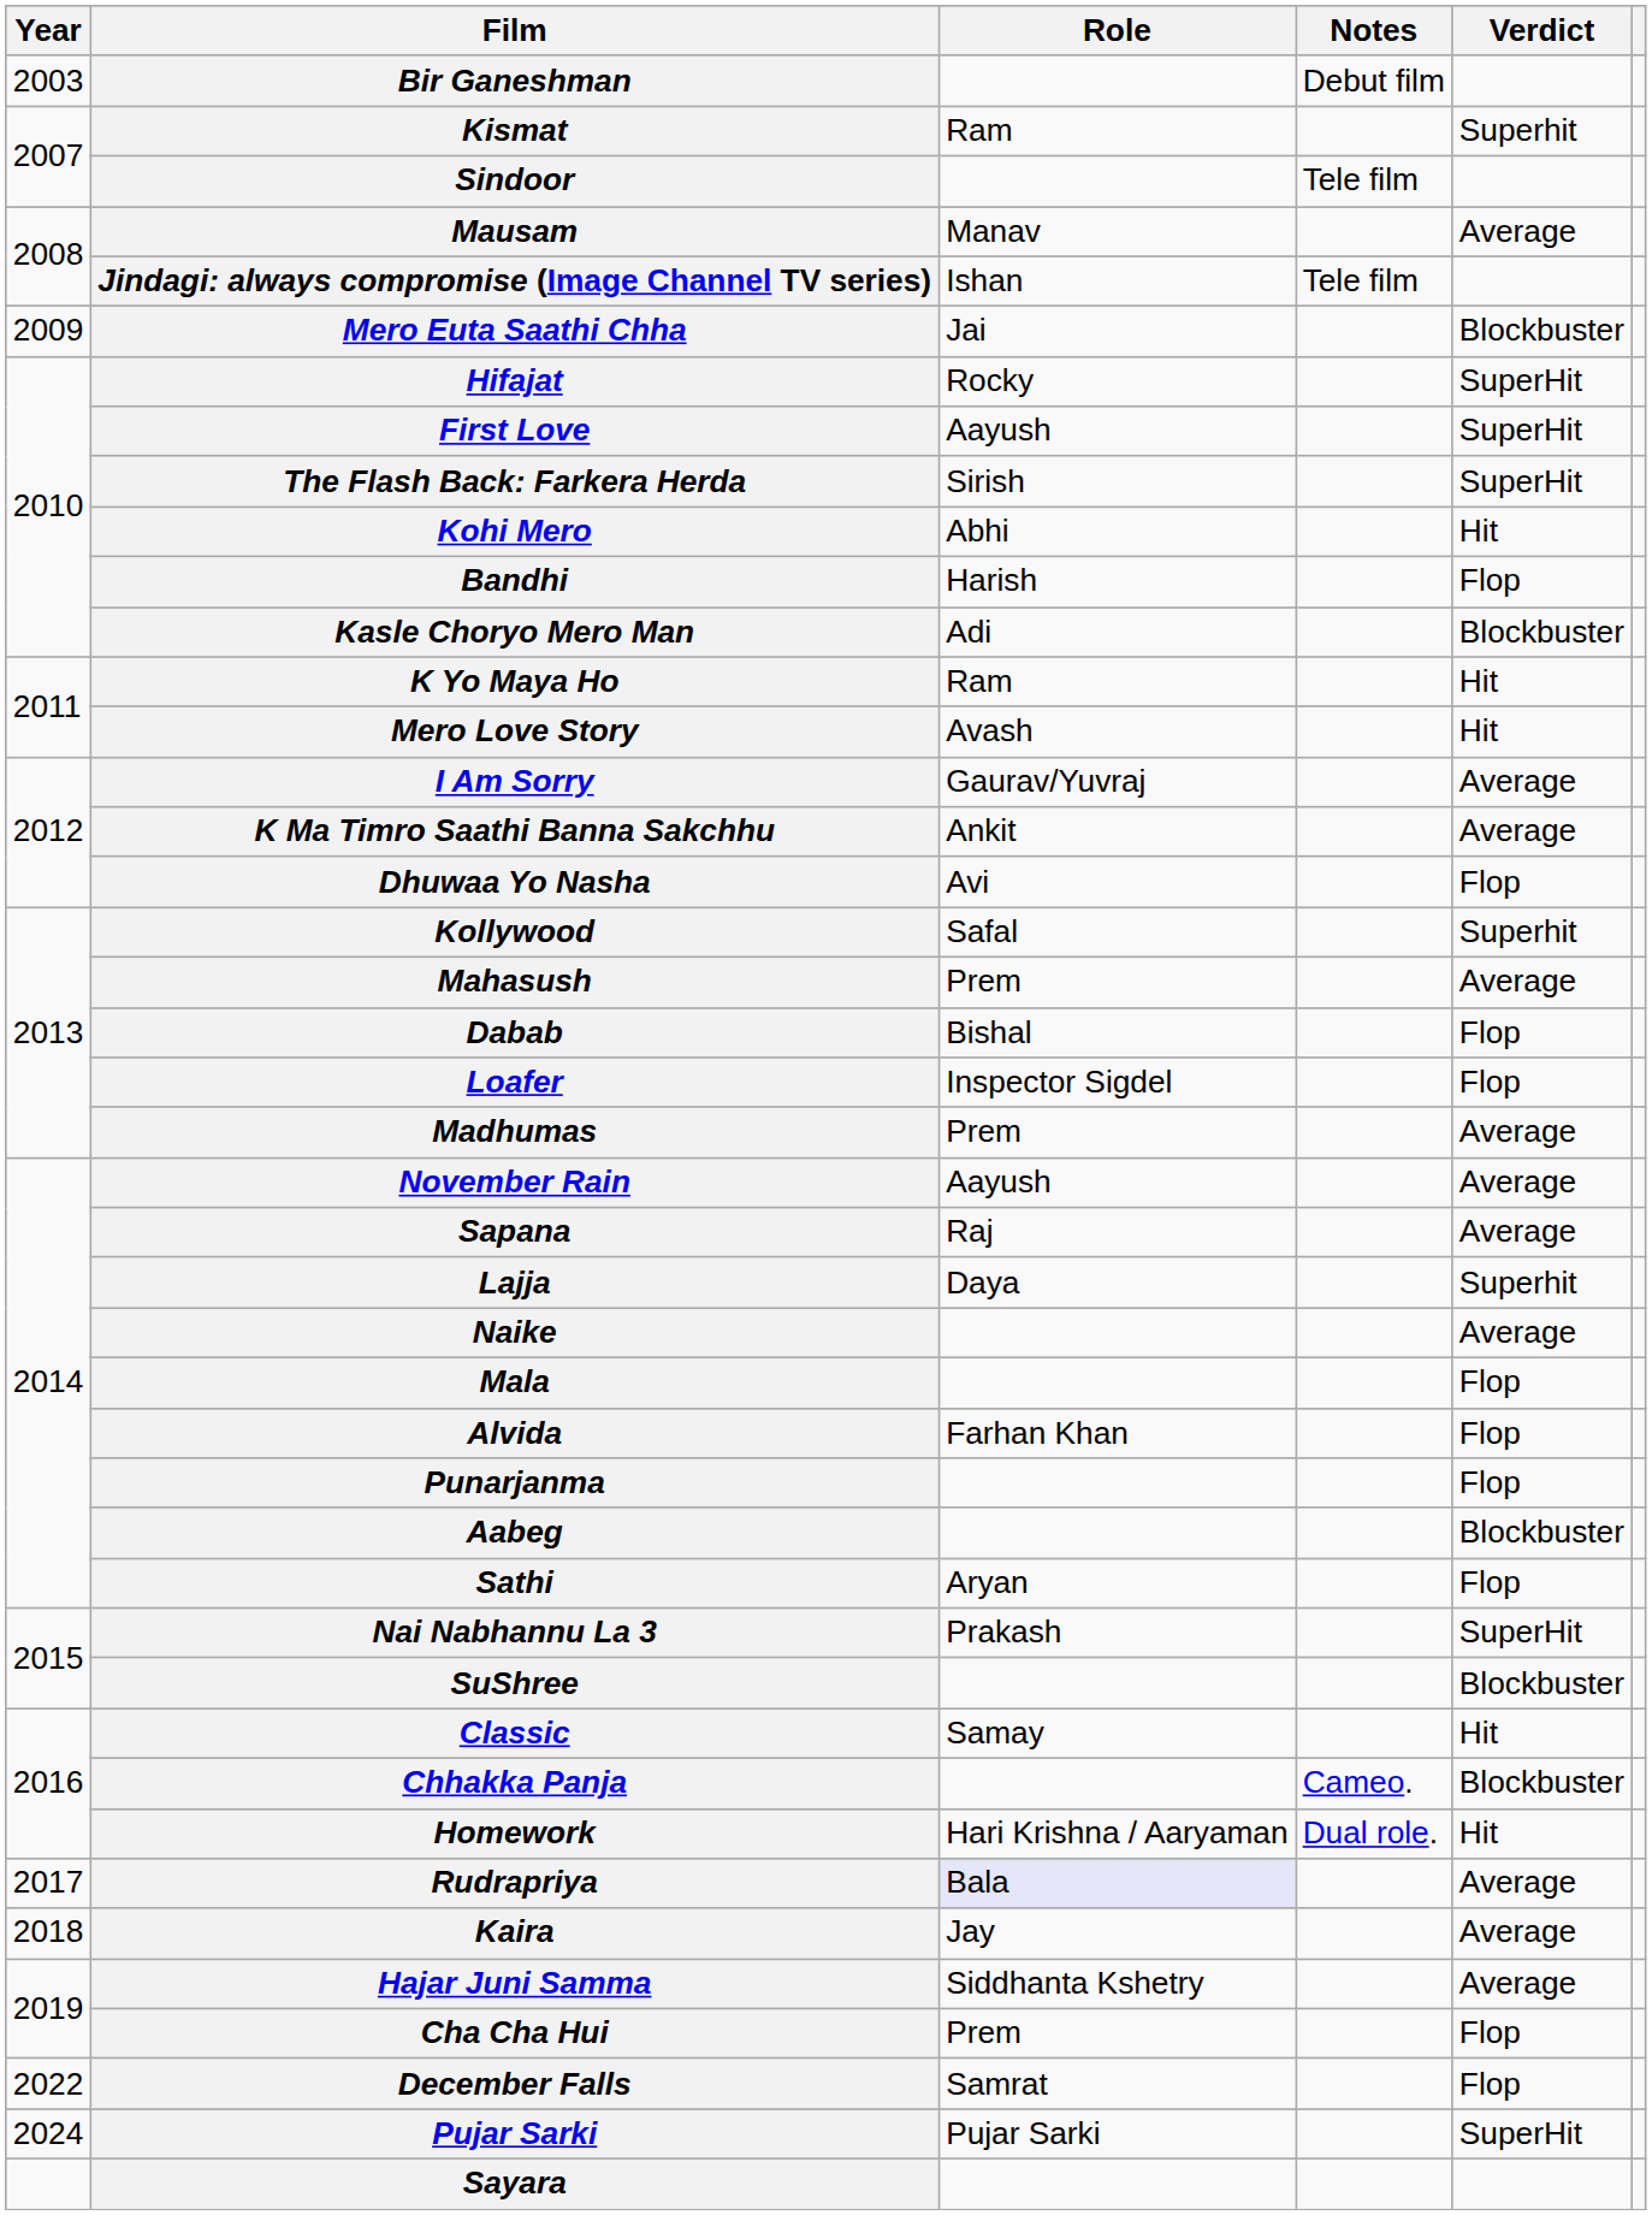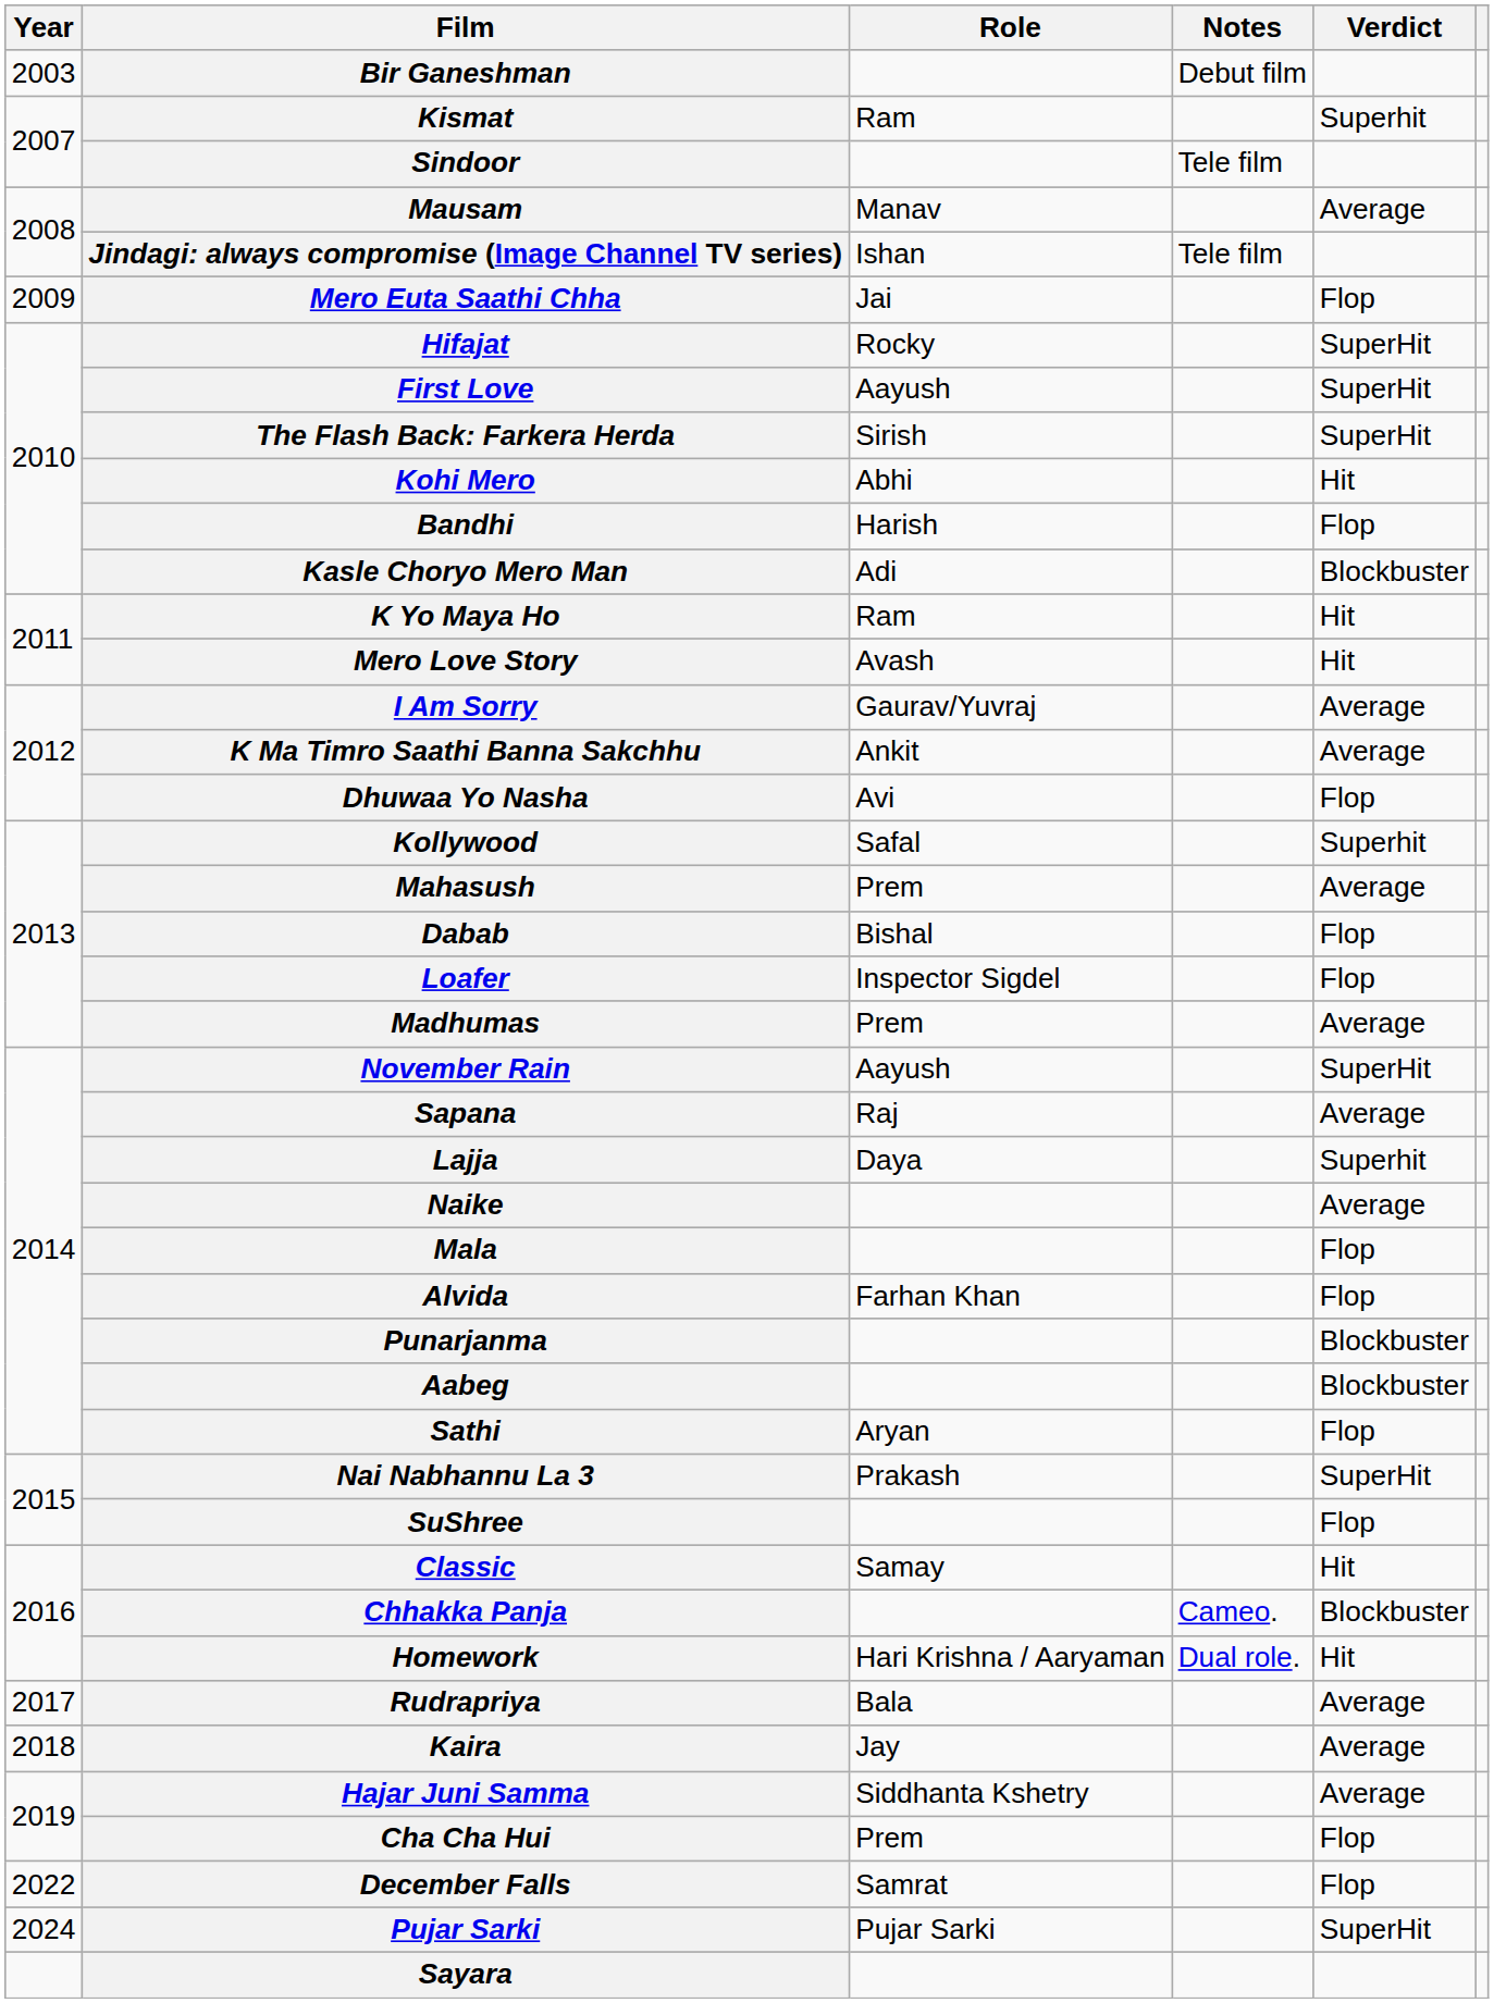 <table class="wikitable plainrowheaders sortable" style="margin-right: 0;">
 <tr>
 <th scope="col">Year</th>
 <th scope="col">Film</th>
 <th scope="col">Role</th>
 <th scope="col" class="unsortable">Notes</th>
 <th scope="col" class="unsortable">Verdict</th>
 <th scope="col" class="unsortable"></th>
 </tr>
 <tr>
 <td>2003</td>
 <th scope="row"><em>Bir Ganeshman</em></th>
 <td></td>
 <td>Debut film</td>
 <td></td>
 <td></td>
 </tr>
 <tr>
 <td rowspan="2">2007</td>
 <th scope="row"><em>Kismat</em></th>
 <td>Ram</td>
 <td></td>
 <td>Superhit</td>
 <td></td>
 </tr>
 <tr>
 <th scope="row"><em>Sindoor</em></th>
 <td></td>
 <td>Tele film</td>
 <td></td>
 <td></td>
 </tr>
 <tr>
 <td rowspan="2">2008</td>
 <th scope="row"><em>Mausam</em></th>
 <td>Manav</td>
 <td></td>
 <td>Average</td>
 <td></td>
 </tr>
 <tr>
 <th scope="row"><em>Jindagi: always compromise</em> (<a href='#'>Image Channel</a> TV series)</th>
 <td>Ishan</td>
 <td>Tele film</td>
 <td></td>
 <td></td>
 </tr>
 <tr>
 <td>2009</td>
 <th scope="row"><em><a href='#'>Mero Euta Saathi Chha</a></em></th>
 <td>Jai</td>
 <td></td>
-<td>Blockbuster</td>
+<td>Flop</td>
 <td style="text-align:center;"></td>
 </tr>
 <tr>
 <td rowspan="6">2010</td>
 <th scope="row"><em><a href='#'>Hifajat</a></em></th>
 <td>Rocky</td>
 <td></td>
 <td>SuperHit</td>
 <td style="text-align:center;"></td>
 </tr>
 <tr>
 <th scope="row"><em><a href='#'>First Love</a></em></th>
 <td>Aayush</td>
 <td></td>
 <td>SuperHit</td>
 <td></td>
 </tr>
 <tr>
 <th scope="row"><em>The Flash Back: Farkera Herda</em></th>
 <td>Sirish</td>
 <td></td>
 <td>SuperHit</td>
 <td></td>
 </tr>
 <tr>
 <th scope="row"><em><a href='#'>Kohi Mero</a></em></th>
 <td>Abhi</td>
 <td></td>
 <td>Hit</td>
 <td style="text-align:center;"></td>
 </tr>
 <tr>
 <th scope="row"><em>Bandhi</em></th>
 <td>Harish</td>
 <td></td>
 <td>Flop</td>
 <td></td>
 </tr>
 <tr>
 <th scope="row"><em>Kasle Choryo Mero Man</em></th>
 <td>Adi</td>
 <td></td>
 <td>Blockbuster</td>
 <td></td>
 </tr>
 <tr>
 <td rowspan="2">2011</td>
 <th scope="row"><em>K Yo Maya Ho</em></th>
 <td>Ram</td>
 <td></td>
 <td>Hit</td>
 <td></td>
 </tr>
 <tr>
 <th scope="row"><em>Mero Love Story</em></th>
 <td>Avash</td>
 <td></td>
 <td>Hit</td>
 <td></td>
 </tr>
 <tr>
 <td rowspan="3">2012</td>
 <th scope="row"><em><a href='#'>I Am Sorry</a></em></th>
 <td>Gaurav/Yuvraj</td>
 <td></td>
 <td>Average</td>
 <td></td>
 </tr>
 <tr>
 <th scope="row"><em>K Ma Timro Saathi Banna Sakchhu</em></th>
 <td>Ankit</td>
 <td></td>
 <td>Average</td>
 <td></td>
 </tr>
 <tr>
 <th scope="row"><em>Dhuwaa Yo Nasha</em></th>
 <td>Avi</td>
 <td></td>
 <td>Flop</td>
 <td></td>
 </tr>
 <tr>
 <td rowspan="5">2013</td>
 <th scope="row"><em>Kollywood</em></th>
 <td>Safal</td>
 <td></td>
 <td>Superhit</td>
 <td></td>
 </tr>
 <tr>
 <th scope="row"><em>Mahasush</em></th>
 <td>Prem</td>
 <td></td>
 <td>Average</td>
 <td></td>
 </tr>
 <tr>
 <th scope="row"><em>Dabab</em></th>
 <td>Bishal</td>
 <td></td>
 <td>Flop</td>
 <td></td>
 </tr>
 <tr>
 <th scope="row"><em><a href='#'>Loafer</a></em></th>
 <td>Inspector Sigdel</td>
 <td></td>
 <td>Flop</td>
 <td></td>
 </tr>
 <tr>
 <th scope="row"><em>Madhumas</em></th>
 <td>Prem</td>
 <td></td>
 <td>Average</td>
 <td></td>
 </tr>
 <tr>
 <td rowspan="9">2014</td>
 <th scope="row"><em><a href='#'>November Rain</a></em></th>
 <td>Aayush</td>
 <td></td>
-<td>Average</td>
+<td>SuperHit</td>
 <td style="text-align:center;"></td>
 </tr>
 <tr>
 <th scope="row"><em>Sapana</em></th>
 <td>Raj</td>
 <td></td>
 <td>Average</td>
 <td></td>
 </tr>
 <tr>
 <th scope="row"><em>Lajja</em></th>
 <td>Daya</td>
 <td></td>
 <td>Superhit</td>
 <td></td>
 </tr>
 <tr>
 <th scope="row"><em>Naike</em></th>
 <td></td>
 <td></td>
 <td>Average</td>
 <td></td>
 </tr>
 <tr>
 <th scope="row"><em>Mala</em></th>
 <td></td>
 <td></td>
 <td>Flop</td>
 <td></td>
 </tr>
 <tr>
 <th scope="row"><em>Alvida</em></th>
 <td>Farhan Khan</td>
 <td></td>
 <td>Flop</td>
 <td></td>
 </tr>
 <tr>
 <th scope="row"><em>Punarjanma</em></th>
 <td></td>
 <td></td>
-<td>Flop</td>
+<td>Blockbuster</td>
 <td style="text-align:center;"></td>
 </tr>
 <tr>
 <th scope="row"><em>Aabeg</em></th>
 <td></td>
 <td></td>
 <td>Blockbuster</td>
 <td></td>
 </tr>
 <tr>
 <th scope="row"><em>Sathi</em></th>
 <td>Aryan</td>
 <td></td>
 <td>Flop</td>
 <td></td>
 </tr>
 <tr>
 <td rowspan="2">2015</td>
 <th scope="row"><em>Nai Nabhannu La 3</em></th>
 <td>Prakash</td>
 <td></td>
 <td>SuperHit</td>
 <td></td>
 </tr>
 <tr>
 <th scope="row"><em>SuShree</em></th>
 <td></td>
 <td></td>
-<td>Blockbuster</td>
+<td>Flop</td>
 <td></td>
 </tr>
 <tr>
 <td rowspan="3">2016</td>
 <th scope="row"><em><a href='#'>Classic</a></em></th>
 <td>Samay</td>
 <td></td>
 <td>Hit</td>
 <td style="text-align:center;"></td>
 </tr>
 <tr>
 <th scope="row"><em><a href='#'>Chhakka Panja</a></em></th>
 <td></td>
 <td><a href='#'>Cameo</a>.</td>
 <td>Blockbuster</td>
 <td style="text-align:center;"></td>
 </tr>
 <tr>
 <th scope="row"><em>Homework</em></th>
 <td>Hari Krishna / Aaryaman</td>
 <td><a href='#'>Dual role</a>.</td>
 <td>Hit</td>
 <td style="text-align:center;"></td>
 </tr>
 <tr>
 <td>2017</td>
 <th scope="row"><em>Rudrapriya</em></th>
-<td style="background: lavender;">Bala</td>
+<td>Bala</td>
 <td></td>
 <td>Average</td>
 <td style="text-align:center;"></td>
 </tr>
 <tr>
 <td>2018</td>
 <th scope="row"><em>Kaira</em></th>
 <td>Jay</td>
 <td></td>
 <td>Average</td>
 <td style="text-align:center;"></td>
 </tr>
 <tr>
 <td rowspan="2">2019</td>
 <th scope="row"><em><a href='#'>Hajar Juni Samma</a></em></th>
 <td>Siddhanta Kshetry</td>
 <td></td>
 <td>Average</td>
 <td style="text-align:center;"></td>
 </tr>
 <tr>
 <th scope="row"><em>Cha Cha Hui</em></th>
 <td>Prem</td>
 <td></td>
 <td>Flop</td>
 <td style="text-align:center;"></td>
 </tr>
 <tr>
 <td>2022</td>
 <th scope="row"><em>December Falls</em></th>
 <td>Samrat</td>
 <td></td>
 <td>Flop</td>
 <td style="text-align:center;"></td>
 </tr>
 <tr>
 <td>2024</td>
 <th scope="row"><em><a href='#'>Pujar Sarki</a></em></th>
 <td>Pujar Sarki</td>
 <td></td>
 <td>SuperHit</td>
 <td style="text-align:center;"></td>
 </tr>
 <tr>
 <td></td>
 <th scope="row"><em>Sayara</em></th>
 <td></td>
 <td></td>
 <td></td>
 <td style="text-align:center;"></td>
 </tr>
 </table>
